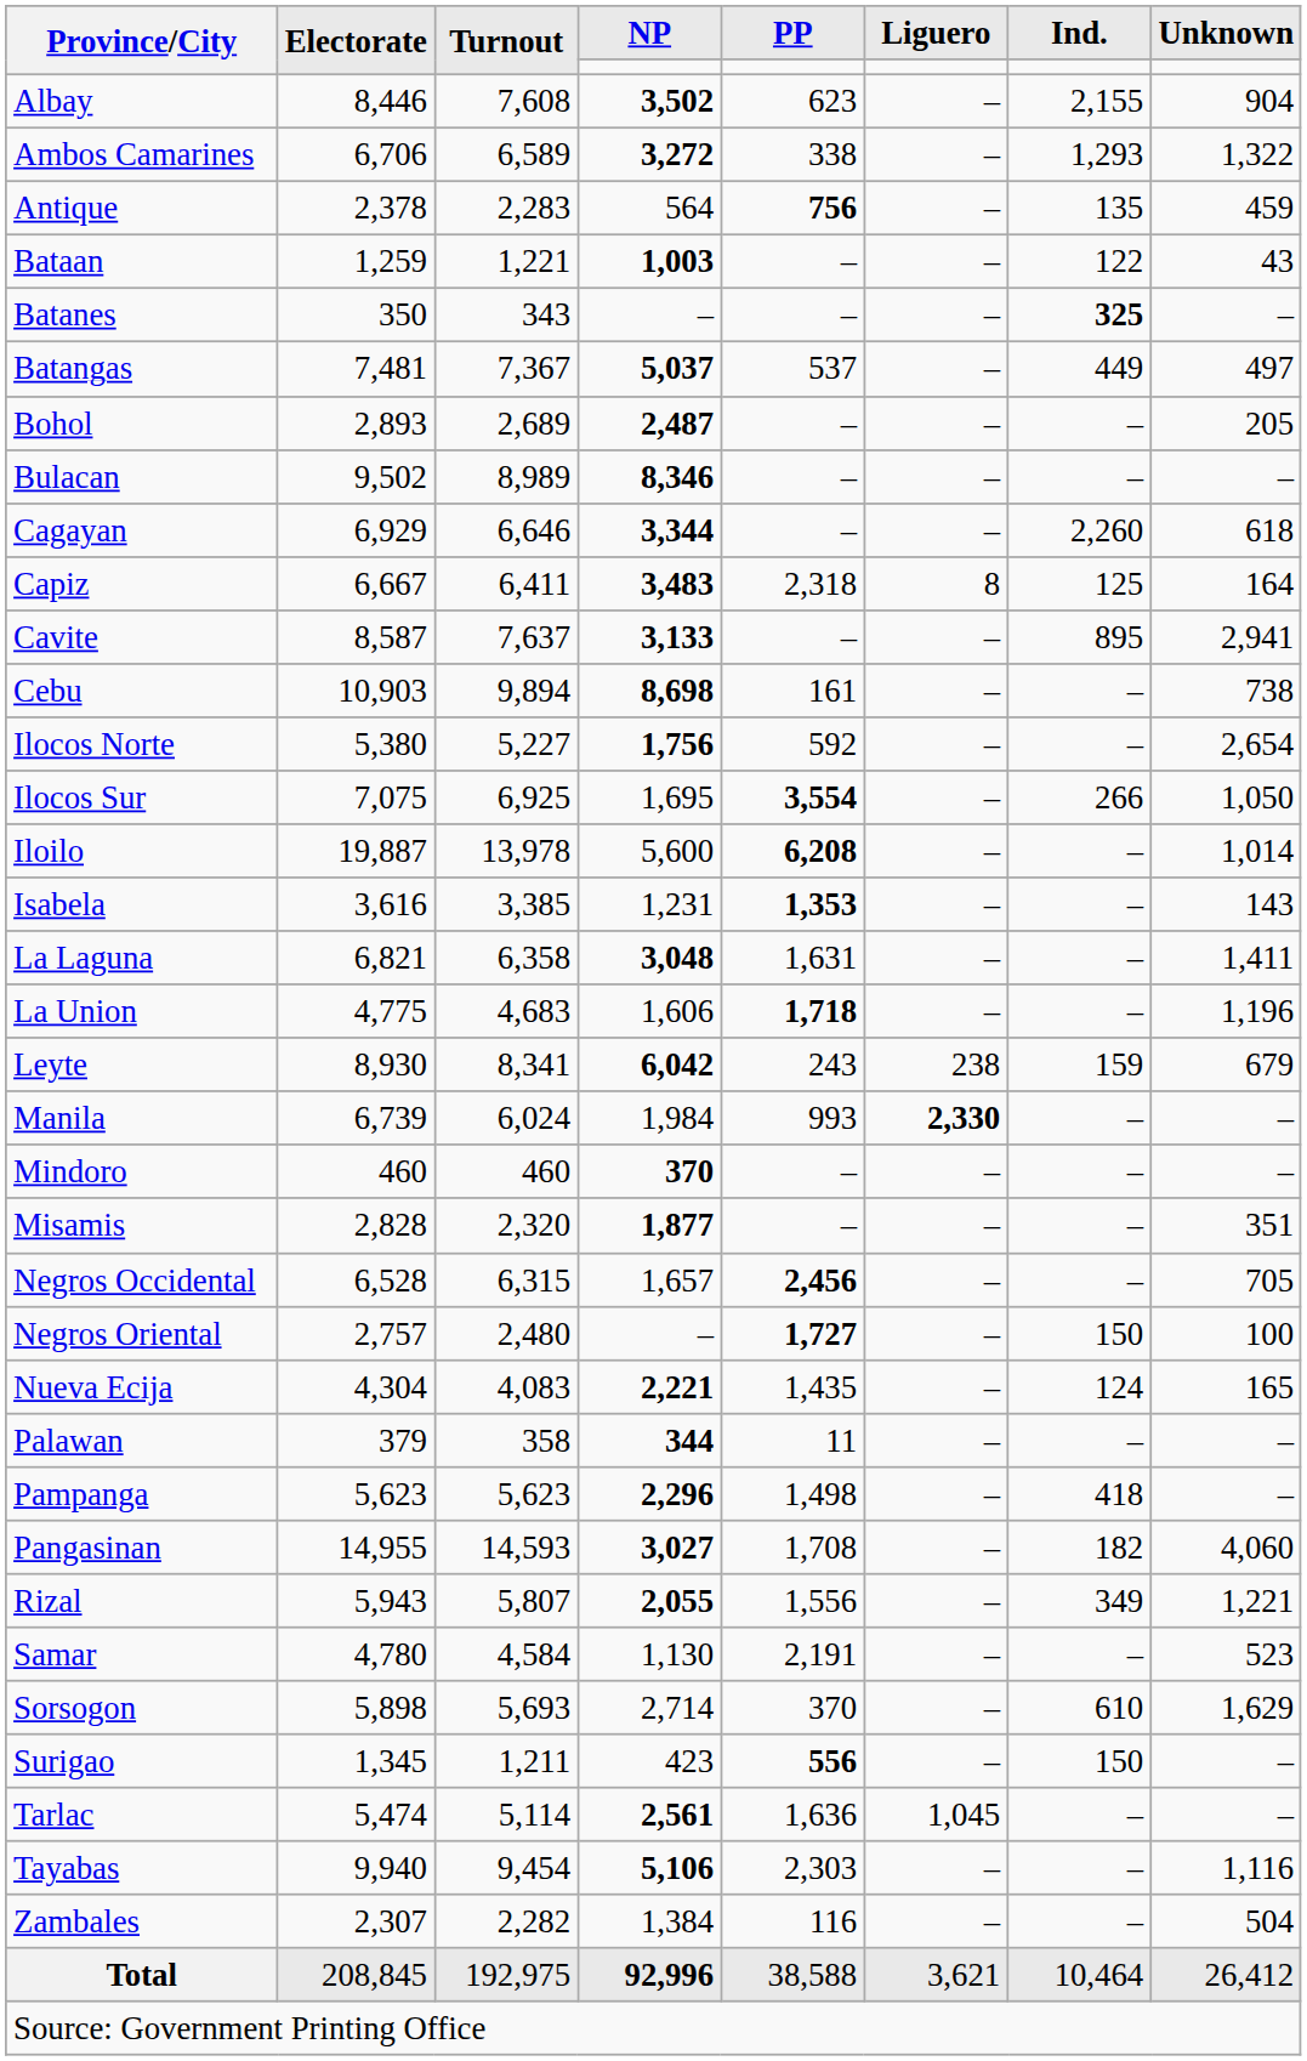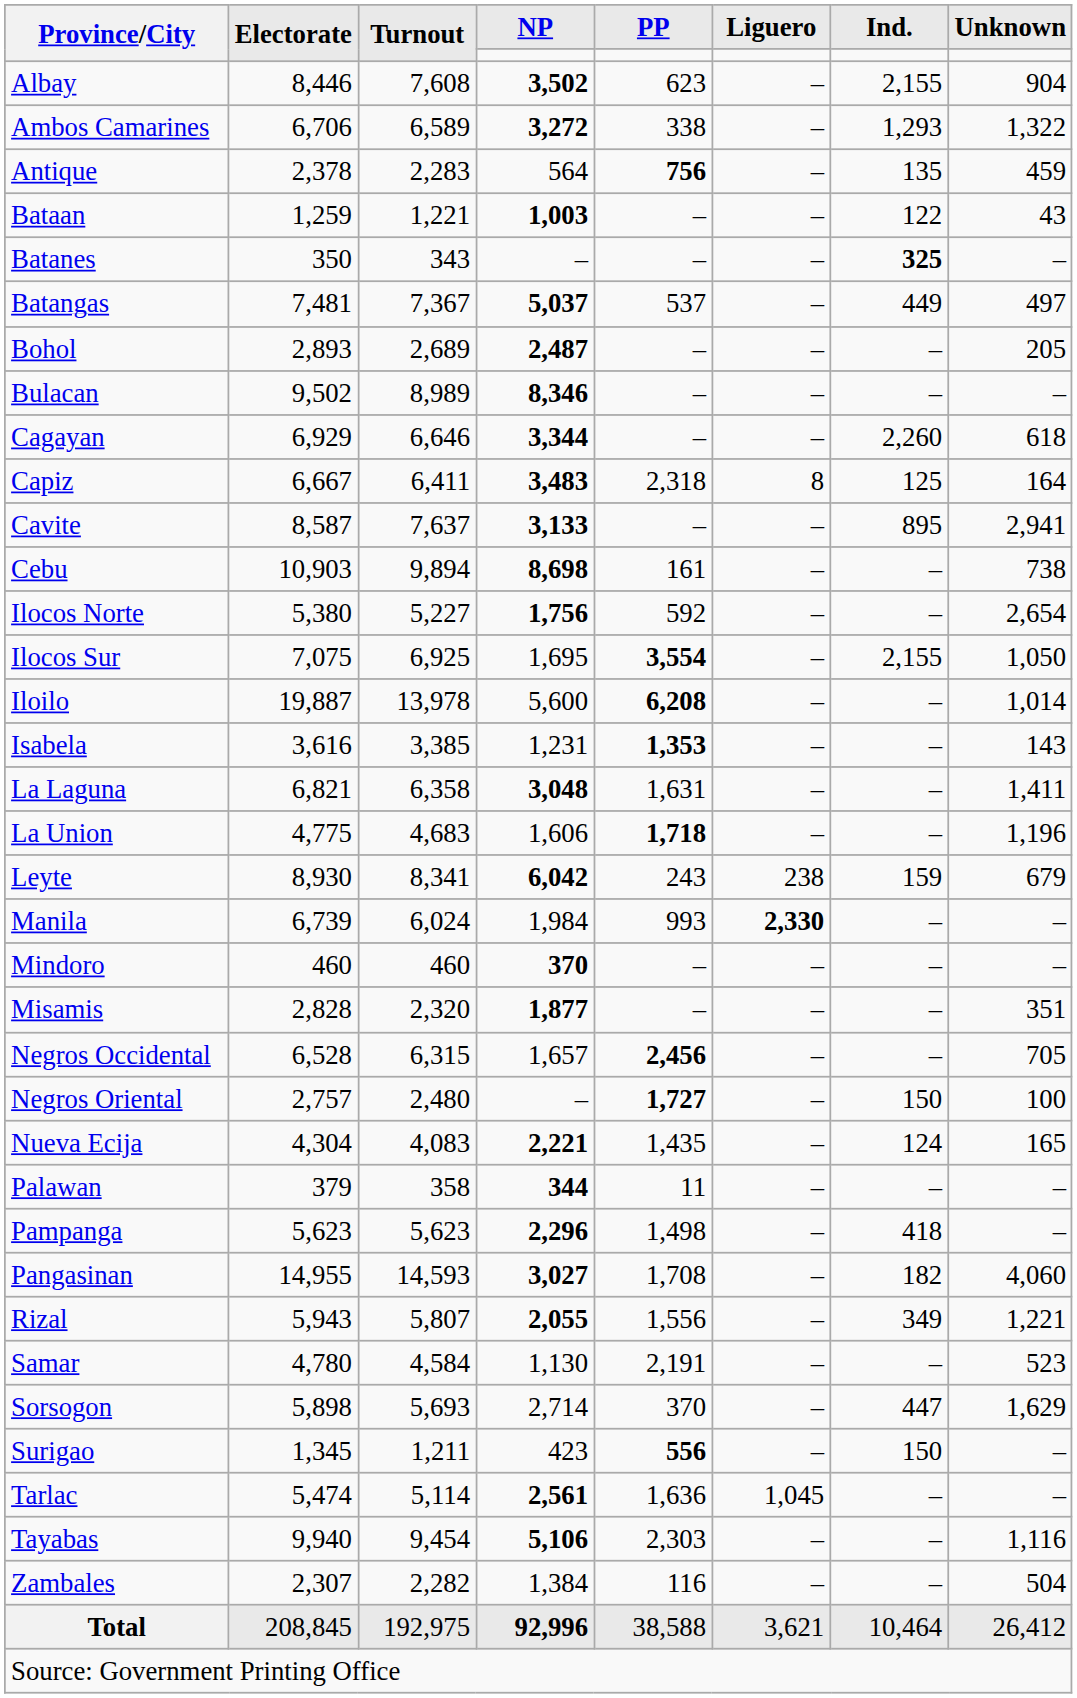 <table class="wikitable" style="text-align:right; font-size:95%">
 <tr>
 <th rowspan="2" align="left" width="120px"><a href='#'>Province</a>/<a href='#'>City</a></th>
 <th rowspan="2" align="center" width="60px" style="background: #E9E9E9">Electorate</th>
 <th rowspan="2" align="center" width="60px" style="background: #E9E9E9">Turnout</th>
 <th align="center" width="60px" style="background: #E9E9E9"><a href='#'>NP</a></th>
 <th align="center" width="60px" style="background: #E9E9E9"><a href='#'>PP</a></th>
 <th align="center" width="60px" style="background: #E9E9E9">Liguero</th>
 <th align="center" width="60px" style="background: #E9E9E9">Ind.</th>
 <th align="center" width="60px" style="background: #E9E9E9">Unknown</th>
 </tr>
 <tr>
 <td></td>
 <td></td>
 <td></td>
 <td></td>
 <td></td>
 </tr>
 <tr>
 <td align="left"><a href='#'>Albay</a></td>
 <td>8,446</td>
 <td>7,608</td>
 <td><strong>3,502</strong></td>
 <td>623</td>
 <td>–</td>
 <td>2,155</td>
 <td>904</td>
 </tr>
 <tr>
 <td align="left"><a href='#'>Ambos Camarines</a></td>
 <td>6,706</td>
 <td>6,589</td>
 <td><strong>3,272</strong></td>
 <td>338</td>
 <td>–</td>
 <td>1,293</td>
 <td>1,322</td>
 </tr>
 <tr>
 <td align="left"><a href='#'>Antique</a></td>
 <td>2,378</td>
 <td>2,283</td>
 <td>564</td>
 <td><strong>756</strong></td>
 <td>–</td>
 <td>135</td>
 <td>459</td>
 </tr>
 <tr>
 <td align="left"><a href='#'>Bataan</a></td>
 <td>1,259</td>
 <td>1,221</td>
 <td><strong>1,003</strong></td>
 <td>–</td>
 <td>–</td>
 <td>122</td>
 <td>43</td>
 </tr>
 <tr>
 <td align="left"><a href='#'>Batanes</a></td>
 <td>350</td>
 <td>343</td>
 <td>–</td>
 <td>–</td>
 <td>–</td>
 <td><strong>325</strong></td>
 <td>–</td>
 </tr>
 <tr>
 <td align="left"><a href='#'>Batangas</a></td>
 <td>7,481</td>
 <td>7,367</td>
 <td><strong>5,037</strong></td>
 <td>537</td>
 <td>–</td>
 <td>449</td>
 <td>497</td>
 </tr>
 <tr>
 <td align="left"><a href='#'>Bohol</a></td>
 <td>2,893</td>
 <td>2,689</td>
 <td><strong>2,487</strong></td>
 <td>–</td>
 <td>–</td>
 <td>–</td>
 <td>205</td>
 </tr>
 <tr>
 <td align="left"><a href='#'>Bulacan</a></td>
 <td>9,502</td>
 <td>8,989</td>
 <td><strong>8,346</strong></td>
 <td>–</td>
 <td>–</td>
 <td>–</td>
 <td>–</td>
 </tr>
 <tr>
 <td align="left"><a href='#'>Cagayan</a></td>
 <td>6,929</td>
 <td>6,646</td>
 <td><strong>3,344</strong></td>
 <td>–</td>
 <td>–</td>
 <td>2,260</td>
 <td>618</td>
 </tr>
 <tr>
 <td align="left"><a href='#'>Capiz</a></td>
 <td>6,667</td>
 <td>6,411</td>
 <td><strong>3,483</strong></td>
 <td>2,318</td>
 <td>8</td>
 <td>125</td>
 <td>164</td>
 </tr>
 <tr>
 <td align="left"><a href='#'>Cavite</a></td>
 <td>8,587</td>
 <td>7,637</td>
 <td><strong>3,133</strong></td>
 <td>–</td>
 <td>–</td>
 <td>895</td>
 <td>2,941</td>
 </tr>
 <tr>
 <td align="left"><a href='#'>Cebu</a></td>
 <td>10,903</td>
 <td>9,894</td>
 <td><strong>8,698</strong></td>
 <td>161</td>
 <td>–</td>
 <td>–</td>
 <td>738</td>
 </tr>
 <tr>
 <td align="left"><a href='#'>Ilocos Norte</a></td>
 <td>5,380</td>
 <td>5,227</td>
 <td><strong>1,756</strong></td>
 <td>592</td>
 <td>–</td>
 <td>–</td>
 <td>2,654</td>
 </tr>
 <tr>
 <td align="left"><a href='#'>Ilocos Sur</a></td>
 <td>7,075</td>
 <td>6,925</td>
 <td>1,695</td>
 <td><strong>3,554</strong></td>
 <td>–</td>
-<td>266</td>
+<td>2,155</td>
 <td>1,050</td>
 </tr>
 <tr>
 <td align="left"><a href='#'>Iloilo</a></td>
 <td>19,887</td>
 <td>13,978</td>
 <td>5,600</td>
 <td><strong>6,208</strong></td>
 <td>–</td>
 <td>–</td>
 <td>1,014</td>
 </tr>
 <tr>
 <td align="left"><a href='#'>Isabela</a></td>
 <td>3,616</td>
 <td>3,385</td>
 <td>1,231</td>
 <td><strong>1,353</strong></td>
 <td>–</td>
 <td>–</td>
 <td>143</td>
 </tr>
 <tr>
 <td align="left"><a href='#'>La Laguna</a></td>
 <td>6,821</td>
 <td>6,358</td>
 <td><strong>3,048</strong></td>
 <td>1,631</td>
 <td>–</td>
 <td>–</td>
 <td>1,411</td>
 </tr>
 <tr>
 <td align="left"><a href='#'>La Union</a></td>
 <td>4,775</td>
 <td>4,683</td>
 <td>1,606</td>
 <td><strong>1,718</strong></td>
 <td>–</td>
 <td>–</td>
 <td>1,196</td>
 </tr>
 <tr>
 <td align="left"><a href='#'>Leyte</a></td>
 <td>8,930</td>
 <td>8,341</td>
 <td><strong>6,042</strong></td>
 <td>243</td>
 <td>238</td>
 <td>159</td>
 <td>679</td>
 </tr>
 <tr>
 <td align="left"><a href='#'>Manila</a></td>
 <td>6,739</td>
 <td>6,024</td>
 <td>1,984</td>
 <td>993</td>
 <td><strong>2,330</strong></td>
 <td>–</td>
 <td>–</td>
 </tr>
 <tr>
 <td align="left"><a href='#'>Mindoro</a></td>
 <td>460</td>
 <td>460</td>
 <td><strong>370</strong></td>
 <td>–</td>
 <td>–</td>
 <td>–</td>
 <td>–</td>
 </tr>
 <tr>
 <td align="left"><a href='#'>Misamis</a></td>
 <td>2,828</td>
 <td>2,320</td>
 <td><strong>1,877</strong></td>
 <td>–</td>
 <td>–</td>
 <td>–</td>
 <td>351</td>
 </tr>
 <tr>
 <td align="left"><a href='#'>Negros Occidental</a></td>
 <td>6,528</td>
 <td>6,315</td>
 <td>1,657</td>
 <td><strong>2,456</strong></td>
 <td>–</td>
 <td>–</td>
 <td>705</td>
 </tr>
 <tr>
 <td align="left"><a href='#'>Negros Oriental</a></td>
 <td>2,757</td>
 <td>2,480</td>
 <td>–</td>
 <td><strong>1,727</strong></td>
 <td>–</td>
 <td>150</td>
 <td>100</td>
 </tr>
 <tr>
 <td align="left"><a href='#'>Nueva Ecija</a></td>
 <td>4,304</td>
 <td>4,083</td>
 <td><strong>2,221</strong></td>
 <td>1,435</td>
 <td>–</td>
 <td>124</td>
 <td>165</td>
 </tr>
 <tr>
 <td align="left"><a href='#'>Palawan</a></td>
 <td>379</td>
 <td>358</td>
 <td><strong>344</strong></td>
 <td>11</td>
 <td>–</td>
 <td>–</td>
 <td>–</td>
 </tr>
 <tr>
 <td align="left"><a href='#'>Pampanga</a></td>
 <td>5,623</td>
 <td>5,623</td>
 <td><strong>2,296</strong></td>
 <td>1,498</td>
 <td>–</td>
 <td>418</td>
 <td>–</td>
 </tr>
 <tr>
 <td align="left"><a href='#'>Pangasinan</a></td>
 <td>14,955</td>
 <td>14,593</td>
 <td><strong>3,027</strong></td>
 <td>1,708</td>
 <td>–</td>
 <td>182</td>
 <td>4,060</td>
 </tr>
 <tr>
 <td align="left"><a href='#'>Rizal</a></td>
 <td>5,943</td>
 <td>5,807</td>
 <td><strong>2,055</strong></td>
 <td>1,556</td>
 <td>–</td>
 <td>349</td>
 <td>1,221</td>
 </tr>
 <tr>
 <td align="left"><a href='#'>Samar</a></td>
 <td>4,780</td>
 <td>4,584</td>
 <td>1,130</td>
 <td>2,191</td>
 <td>–</td>
 <td>–</td>
 <td>523</td>
 </tr>
 <tr>
 <td align="left"><a href='#'>Sorsogon</a></td>
 <td>5,898</td>
 <td>5,693</td>
 <td>2,714</td>
 <td>370</td>
 <td>–</td>
-<td>610</td>
+<td>447</td>
 <td>1,629</td>
 </tr>
 <tr>
 <td align="left"><a href='#'>Surigao</a></td>
 <td>1,345</td>
 <td>1,211</td>
 <td>423</td>
 <td><strong>556</strong></td>
 <td>–</td>
 <td>150</td>
 <td>–</td>
 </tr>
 <tr>
 <td align="left"><a href='#'>Tarlac</a></td>
 <td>5,474</td>
 <td>5,114</td>
 <td><strong>2,561</strong></td>
 <td>1,636</td>
 <td>1,045</td>
 <td>–</td>
 <td>–</td>
 </tr>
 <tr>
 <td align="left"><a href='#'>Tayabas</a></td>
 <td>9,940</td>
 <td>9,454</td>
 <td><strong>5,106</strong></td>
 <td>2,303</td>
 <td>–</td>
 <td>–</td>
 <td>1,116</td>
 </tr>
 <tr>
 <td align="left"><a href='#'>Zambales</a></td>
 <td>2,307</td>
 <td>2,282</td>
 <td>1,384</td>
 <td>116</td>
 <td>–</td>
 <td>–</td>
 <td>504</td>
 </tr>
 <tr style="background:#E9E9E9">
 <th align="center"><strong>Total</strong></th>
 <td>208,845</td>
 <td>192,975</td>
 <td><strong>92,996</strong></td>
 <td>38,588</td>
 <td>3,621</td>
 <td>10,464</td>
 <td>26,412</td>
 </tr>
 <tr>
 <td colspan="8" align="left">Source: Government Printing Office</td>
 </tr>
 </table>
